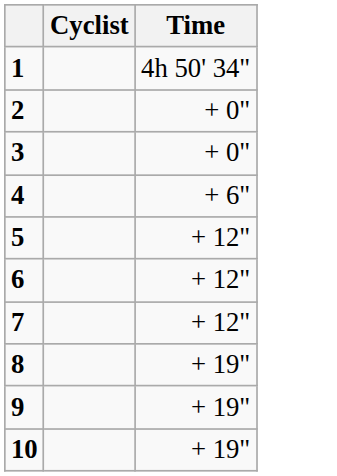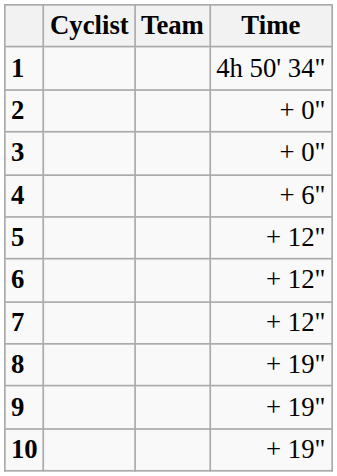 <table class="wikitable">
 <tr>
 <th></th>
 <th>Cyclist</th>
+<th>Team</th>
 <th>Time</th>
 </tr>
 <tr>
 <td><strong>1</strong></td>
+<td><strong></strong></td>
 <td><strong></strong></td>
 <td align=right>4h 50' 34"</td>
 </tr>
 <tr>
 <td><strong>2</strong></td>
 <td></td>
+<td></td>
 <td align=right>+ 0"</td>
 </tr>
 <tr>
 <td><strong>3</strong></td>
+<td></td>
 <td></td>
 <td align=right>+ 0"</td>
 </tr>
 <tr>
 <td><strong>4</strong></td>
 <td></td>
+<td></td>
 <td align=right>+ 6"</td>
 </tr>
 <tr>
 <td><strong>5</strong></td>
+<td></td>
 <td></td>
 <td align=right>+ 12"</td>
 </tr>
 <tr>
 <td><strong>6</strong></td>
 <td></td>
+<td></td>
 <td align=right>+ 12"</td>
 </tr>
 <tr>
 <td><strong>7</strong></td>
+<td></td>
 <td></td>
 <td align=right>+ 12"</td>
 </tr>
 <tr>
 <td><strong>8</strong></td>
 <td></td>
+<td></td>
 <td align=right>+ 19"</td>
 </tr>
 <tr>
 <td><strong>9</strong></td>
+<td></td>
 <td></td>
 <td align=right>+ 19"</td>
 </tr>
 <tr>
 <td><strong>10</strong></td>
 <td></td>
+<td></td>
 <td align=right>+ 19"</td>
 </tr>
 </table>
